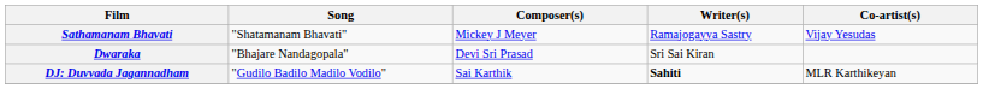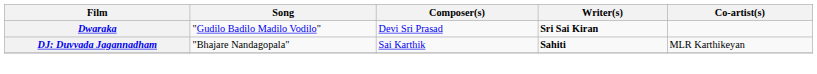 <table class="wikitable plainrowheaders" width="100%" textcolor:#000;">
 <tr>
 <th scope="col" width=23%><strong>Film</strong></th>
 <th scope="col" width=23%><strong>Song</strong></th>
 <th scope="col" width=20%><strong>Composer(s)</strong></th>
 <th scope="col" width=16%><strong>Writer(s)</strong></th>
 <th scope="col" width=18%><strong>Co-artist(s)</strong></th>
 </tr>
 <tr>
-<th><em><a href='#'>Sathamanam Bhavati</a></em></th>
-<td>"Shatamanam Bhavati"</td>
-<td><a href='#'>Mickey J Meyer</a></td>
-<td><a href='#'>Ramajogayya Sastry</a></td>
-<td><a href='#'>Vijay Yesudas</a></td>
-</tr>
-<tr>
 <th><em><a href='#'>Dwaraka</a></em></th>
-<td>"Bhajare Nandagopala"</td>
+<td>"<a href='#'>Gudilo Badilo Madilo Vodilo</a>"</td>
 <td><a href='#'>Devi Sri Prasad</a></td>
-<td>Sri Sai Kiran</td>
+<td><strong>Sri Sai Kiran</strong></td>
 <td></td>
 </tr>
 <tr>
 <th><em><a href='#'>DJ: Duvvada Jagannadham</a></em></th>
-<td>"<a href='#'>Gudilo Badilo Madilo Vodilo</a>"</td>
+<td>"Bhajare Nandagopala"</td>
 <td><a href='#'>Sai Karthik</a></td>
 <td><strong>Sahiti</strong></td>
 <td>MLR Karthikeyan</td>
 </tr>
 <tr>
 </tr>
 </table>
